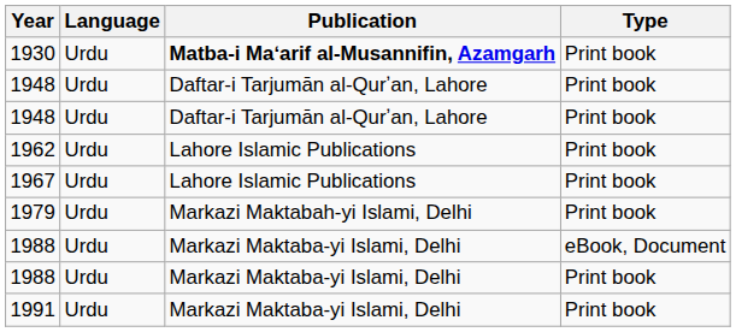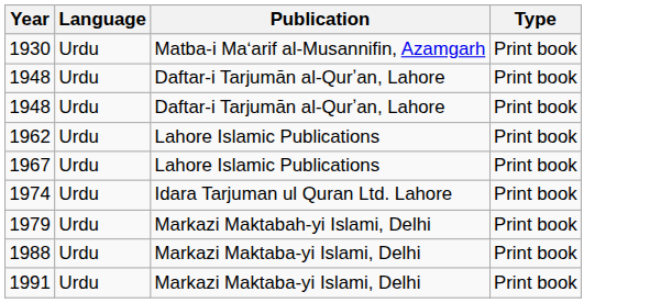 <table class="wikitable">
 <tr>
 <th>Year</th>
 <th>Language</th>
 <th>Publication</th>
 <th>Type</th>
 </tr>
 <tr>
 <td>1930</td>
 <td>Urdu</td>
-<td><strong>Matba-i Maʻarif al-Musannifin, <a href='#'>Azamgarh</a></strong></td>
+<td>Matba-i Maʻarif al-Musannifin, <a href='#'>Azamgarh</a></td>
 <td>Print book</td>
 </tr>
 <tr>
 <td>1948</td>
 <td>Urdu</td>
 <td>Daftar-i Tarjumān al-Qurʼan, Lahore</td>
 <td>Print book</td>
 </tr>
 <tr>
 <td>1948</td>
 <td>Urdu</td>
 <td>Daftar-i Tarjumān al-Qurʼan, Lahore</td>
 <td>Print book</td>
 </tr>
 <tr>
 <td>1962</td>
 <td>Urdu</td>
 <td>Lahore Islamic Publications</td>
 <td>Print book</td>
 </tr>
 <tr>
 <td>1967</td>
 <td>Urdu</td>
 <td>Lahore Islamic Publications</td>
 <td>Print book</td>
 </tr>
 <tr>
+<td>1974</td>
+<td>Urdu</td>
+<td>Idara Tarjuman ul Quran Ltd.  Lahore</td>
+<td>Print book</td>
+</tr>
+<tr>
 <td>1979</td>
 <td>Urdu</td>
 <td>Markazi Maktabah-yi Islami, Delhi</td>
 <td>Print book</td>
-</tr>
-<tr>
-<td>1988</td>
-<td>Urdu</td>
-<td>Markazi Maktaba-yi Islami, Delhi</td>
-<td>eBook, Document</td>
 </tr>
 <tr>
 <td>1988</td>
 <td>Urdu</td>
 <td>Markazi Maktaba-yi Islami, Delhi</td>
 <td>Print book</td>
 </tr>
 <tr>
 <td>1991</td>
 <td>Urdu</td>
 <td>Markazi Maktaba-yi Islami, Delhi</td>
 <td>Print book</td>
 </tr>
 </table>
